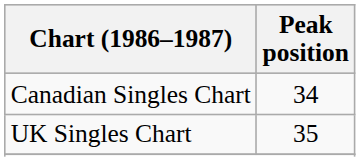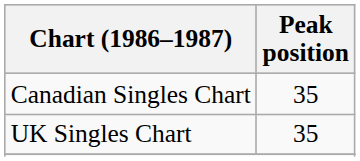 <table class="wikitable">
 <tr>
 <th>Chart (1986–1987)</th>
 <th>Peak<br>position</th>
 </tr>
 <tr>
 <td>Canadian Singles Chart</td>
-<td style="text-align:center;">34</td>
+<td style="text-align:center;">35</td>
 </tr>
 <tr>
 <td>UK Singles Chart</td>
 <td style="text-align:center;">35</td>
 </tr>
 <tr>
 </tr>
 <tr>
 </tr>
 <tr>
 </tr>
 <tr>
 </tr>
 </table>
